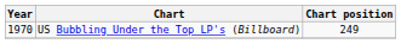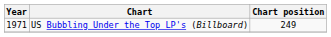 <table class="wikitable">
 <tr>
 <th style="text-align:center;">Year</th>
 <th style="text-align:center;">Chart</th>
 <th style="text-align:center;">Chart position</th>
 </tr>
 <tr>
-<td>1970</td>
+<td>1971</td>
 <td>US <a href='#'>Bubbling Under the Top LP's</a> (<em>Billboard</em>)</td>
 <td style="text-align:center;">249</td>
 </tr>
 <tr>
 </tr>
 </table>
